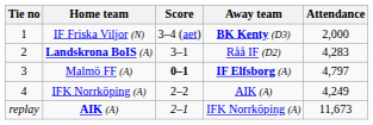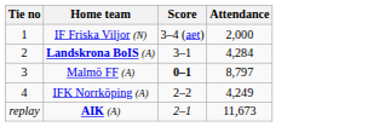 <table class="wikitable" style="text-align:center">
 <tr>
 <th style= width="40px">Tie no</th>
 <th style= width="150px">Home team</th>
 <th style= width="60px">Score</th>
-<th style= width="150px">Away team</th>
 <th style= width="30px">Attendance</th>
 </tr>
 <tr>
 <td>1</td>
 <td><a href='#'>IF Friska Viljor</a> <em><small>(N)</small></em></td>
 <td>3–4 (<a href='#'>aet</a>)</td>
-<td><strong><a href='#'>BK Kenty</a></strong> <em><small>(D3)</small></em></td>
 <td>2,000</td>
 </tr>
 <tr>
 <td>2</td>
 <td><strong><a href='#'>Landskrona BoIS</a></strong> <em><small>(A)</small></em></td>
 <td>3–1</td>
-<td><a href='#'>Råå IF</a> <em><small>(D2)</small></em></td>
-<td>4,283</td>
+<td>4,284</td>
 </tr>
 <tr>
 <td>3</td>
 <td><a href='#'>Malmö FF</a> <em><small>(A)</small></em></td>
 <td><strong>0–1</strong></td>
-<td><strong><a href='#'>IF Elfsborg</a></strong> <em><small>(A)</small></em></td>
-<td>4,797</td>
+<td>8,797</td>
 </tr>
 <tr>
 <td>4</td>
 <td><a href='#'>IFK Norrköping</a> <em><small>(A)</small></em></td>
 <td>2–2</td>
-<td><a href='#'>AIK</a> <em><small>(A)</small></em></td>
 <td>4,249</td>
 </tr>
 <tr>
 <td><em>replay</em></td>
 <td><strong><a href='#'>AIK</a></strong> <em><small>(A)</small></em></td>
 <td><em>2–1</em></td>
-<td><a href='#'>IFK Norrköping</a> <em><small>(A)</small></em></td>
 <td>11,673</td>
 </tr>
 </table>
